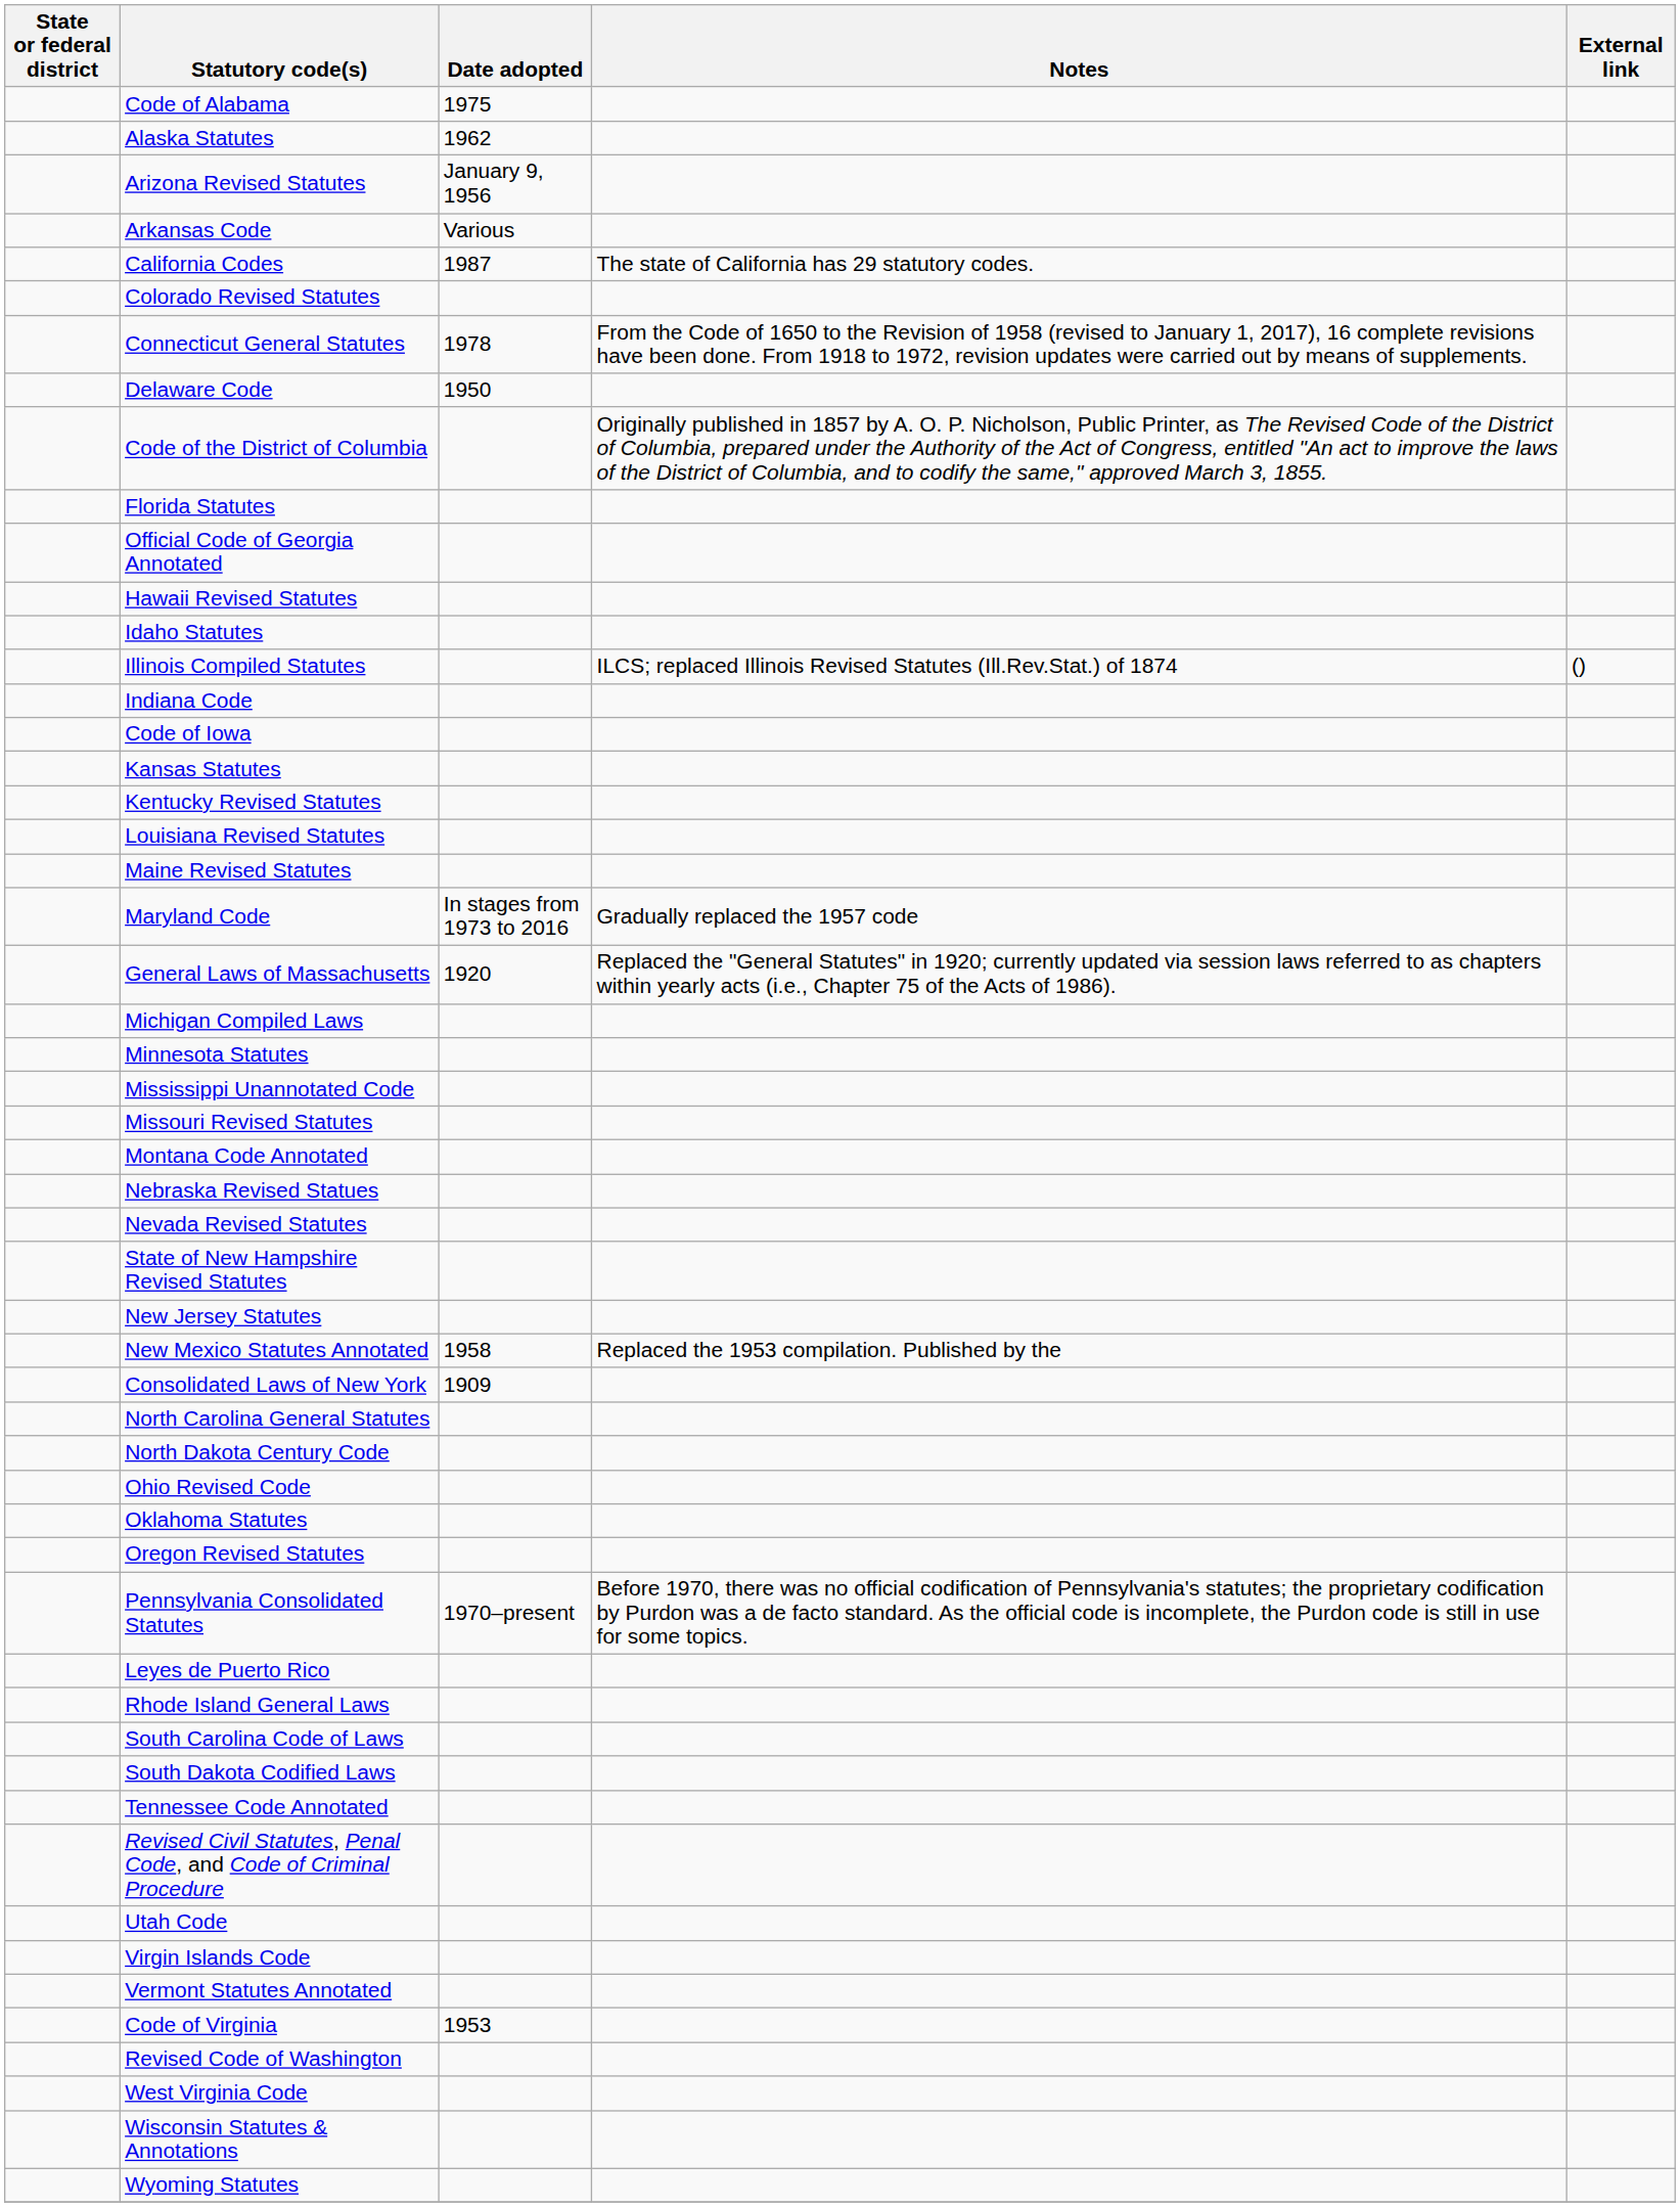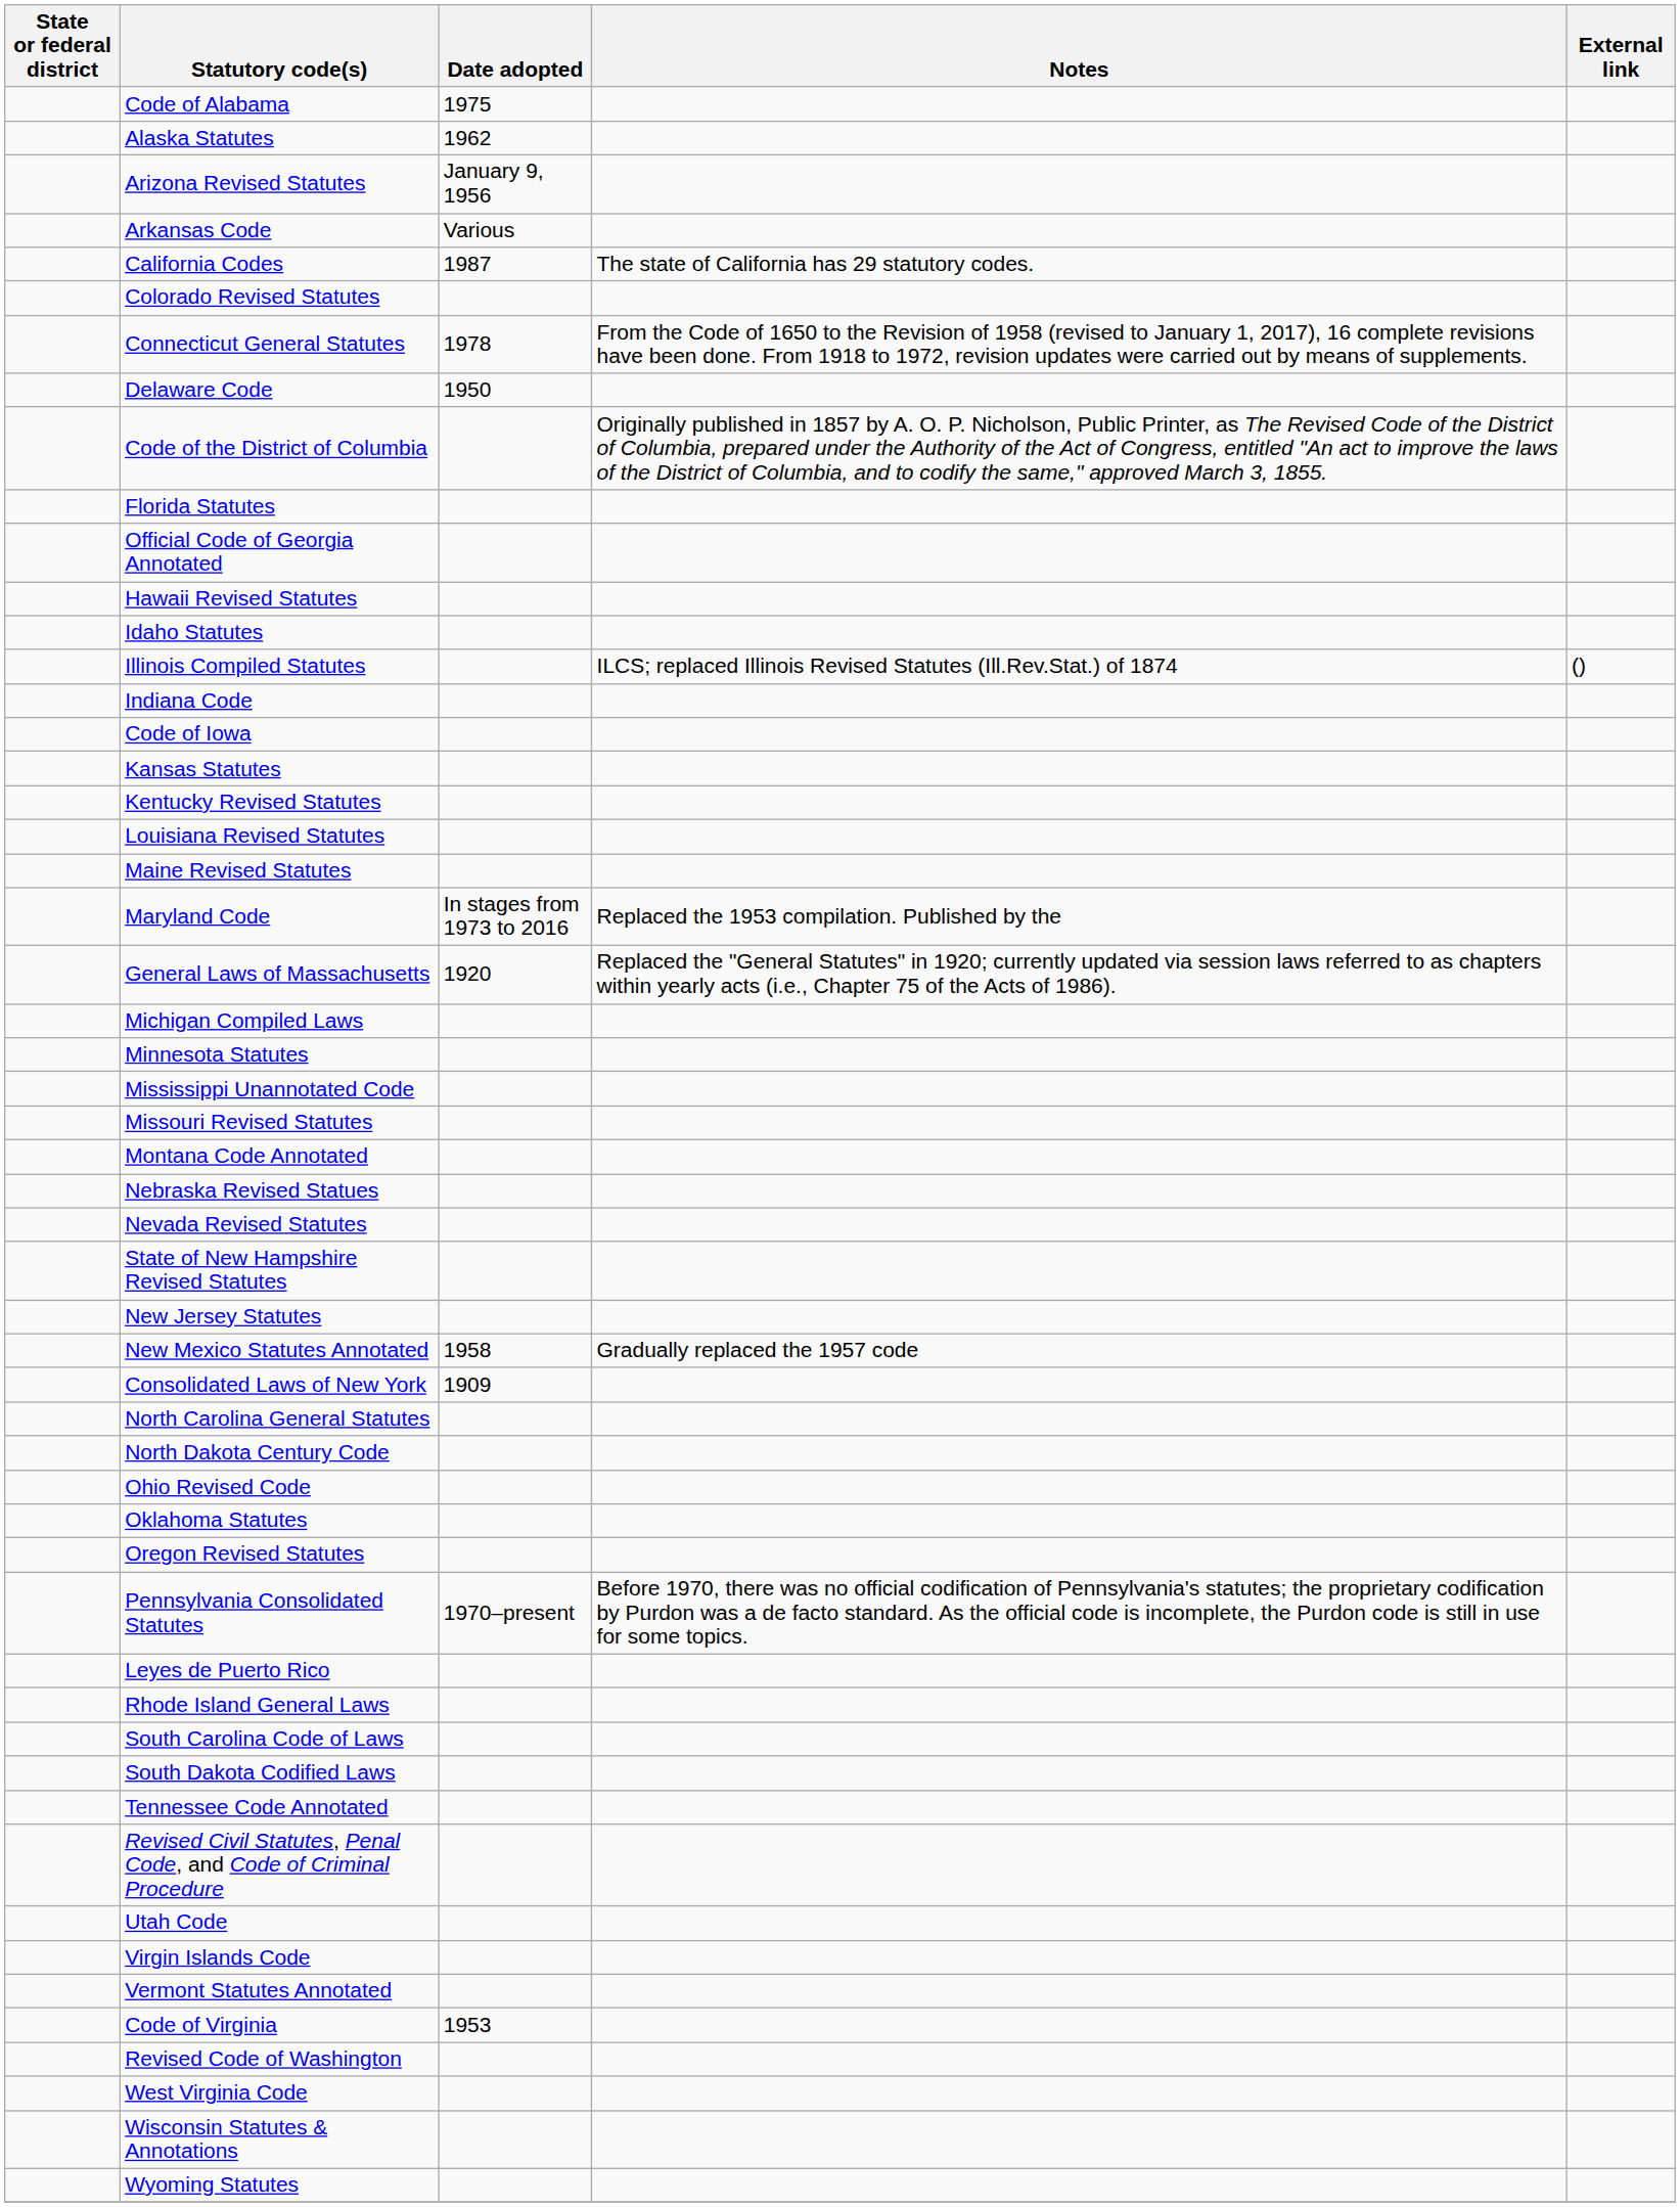 <table class=wikitable>
 <tr valign=bottom>
 <th>State<br> or federal district</th>
 <th>Statutory code(s)</th>
 <th>Date adopted</th>
 <th>Notes</th>
 <th>External link</th>
 </tr>
 <tr>
 <td></td>
 <td><a href='#'>Code of Alabama</a></td>
 <td>1975</td>
 <td></td>
 <td><br></td>
 </tr>
 <tr>
 <td></td>
 <td><a href='#'>Alaska Statutes</a></td>
 <td>1962</td>
 <td></td>
 <td></td>
 </tr>
 <tr>
 <td></td>
 <td><a href='#'>Arizona Revised Statutes</a></td>
 <td>January 9, 1956 </td>
 <td></td>
 <td></td>
 </tr>
 <tr>
 <td></td>
 <td><a href='#'>Arkansas Code</a></td>
 <td>Various</td>
 <td></td>
 <td></td>
 </tr>
 <tr>
 <td></td>
 <td><a href='#'>California Codes</a></td>
 <td>1987</td>
 <td>The state of California has 29 statutory codes.</td>
 <td></td>
 </tr>
 <tr>
 <td></td>
 <td><a href='#'>Colorado Revised Statutes</a></td>
 <td></td>
 <td></td>
 <td></td>
 </tr>
 <tr>
 <td></td>
 <td><a href='#'>Connecticut General Statutes</a></td>
 <td>1978</td>
 <td>From the Code of 1650 to the Revision of 1958 (revised to January 1, 2017), 16 complete revisions have been done. From 1918 to 1972, revision updates were carried out by means of supplements.</td>
 <td></td>
 </tr>
 <tr>
 <td></td>
 <td><a href='#'>Delaware Code</a></td>
 <td>1950</td>
 <td></td>
 <td></td>
 </tr>
 <tr>
 <td></td>
 <td><a href='#'>Code of the District of Columbia</a></td>
 <td></td>
 <td>Originally published in 1857 by A. O. P. Nicholson, Public Printer, as <em>The Revised Code of the District of Columbia, prepared under the Authority of the Act of Congress, entitled "An act to improve the laws of the District of Columbia, and to codify the same," approved March 3, 1855.</em></td>
 <td></td>
 </tr>
 <tr>
 <td></td>
 <td><a href='#'>Florida Statutes</a></td>
 <td></td>
 <td></td>
 <td></td>
 </tr>
 <tr>
 <td></td>
 <td><a href='#'>Official Code of Georgia Annotated</a></td>
 <td></td>
 <td></td>
 <td></td>
 </tr>
 <tr>
 <td></td>
 <td><a href='#'>Hawaii Revised Statutes</a></td>
 <td></td>
 <td></td>
 <td></td>
 </tr>
 <tr>
 <td></td>
 <td><a href='#'>Idaho Statutes</a></td>
 <td></td>
 <td></td>
 <td></td>
 </tr>
 <tr>
 <td></td>
 <td><a href='#'>Illinois Compiled Statutes</a></td>
 <td></td>
 <td>ILCS; replaced Illinois Revised Statutes (Ill.Rev.Stat.) of 1874</td>
 <td> ()</td>
 </tr>
 <tr>
 <td></td>
 <td><a href='#'>Indiana Code</a></td>
 <td></td>
 <td></td>
 <td></td>
 </tr>
 <tr>
 <td></td>
 <td><a href='#'>Code of Iowa</a></td>
 <td></td>
 <td></td>
 <td></td>
 </tr>
 <tr>
 <td></td>
 <td><a href='#'>Kansas Statutes</a></td>
 <td></td>
 <td></td>
 <td><br></td>
 </tr>
 <tr>
 <td></td>
 <td><a href='#'>Kentucky Revised Statutes</a></td>
 <td></td>
 <td></td>
 <td><br></td>
 </tr>
 <tr>
 <td></td>
 <td><a href='#'>Louisiana Revised Statutes</a></td>
 <td></td>
 <td></td>
 <td><br></td>
 </tr>
 <tr>
 <td></td>
 <td><a href='#'>Maine Revised Statutes</a></td>
 <td></td>
 <td></td>
 <td></td>
 </tr>
 <tr>
 <td></td>
 <td><a href='#'>Maryland Code</a></td>
 <td>In stages from 1973 to 2016</td>
-<td>Gradually replaced the 1957 code</td>
+<td>Replaced the 1953 compilation.  Published by the </td>
 <td><br></td>
 </tr>
 <tr>
 <td></td>
 <td><a href='#'>General Laws of Massachusetts</a></td>
 <td>1920</td>
 <td>Replaced the "General Statutes" in 1920; currently updated via session laws referred to as chapters within yearly acts (i.e., Chapter 75 of the Acts of 1986).</td>
 <td></td>
 </tr>
 <tr>
 <td></td>
 <td><a href='#'>Michigan Compiled Laws</a></td>
 <td></td>
 <td></td>
 <td></td>
 </tr>
 <tr>
 <td></td>
 <td><a href='#'>Minnesota Statutes</a></td>
 <td></td>
 <td></td>
 <td></td>
 </tr>
 <tr>
 <td></td>
 <td><a href='#'>Mississippi Unannotated Code</a></td>
 <td></td>
 <td></td>
 <td></td>
 </tr>
 <tr>
 <td></td>
 <td><a href='#'>Missouri Revised Statutes</a></td>
 <td></td>
 <td></td>
 <td></td>
 </tr>
 <tr>
 <td></td>
 <td><a href='#'>Montana Code Annotated</a></td>
 <td></td>
 <td></td>
 <td></td>
 </tr>
 <tr>
 <td></td>
 <td><a href='#'>Nebraska Revised Statues</a></td>
 <td></td>
 <td></td>
 <td></td>
 </tr>
 <tr>
 <td></td>
 <td><a href='#'>Nevada Revised Statutes</a></td>
 <td></td>
 <td></td>
 <td></td>
 </tr>
 <tr>
 <td></td>
 <td><a href='#'>State of New Hampshire Revised Statutes</a></td>
 <td></td>
 <td></td>
 <td></td>
 </tr>
 <tr>
 <td></td>
 <td><a href='#'>New Jersey Statutes</a></td>
 <td></td>
 <td></td>
 <td></td>
 </tr>
 <tr>
 <td></td>
 <td><a href='#'>New Mexico Statutes Annotated</a></td>
 <td>1958</td>
-<td>Replaced the 1953 compilation.  Published by the </td>
+<td>Gradually replaced the 1957 code</td>
 <td></td>
 </tr>
 <tr>
 <td></td>
 <td><a href='#'>Consolidated Laws of New York</a></td>
 <td>1909</td>
 <td></td>
 <td></td>
 </tr>
 <tr>
 <td></td>
 <td><a href='#'>North Carolina General Statutes</a></td>
 <td></td>
 <td></td>
 <td></td>
 </tr>
 <tr>
 <td></td>
 <td><a href='#'>North Dakota Century Code</a></td>
 <td></td>
 <td></td>
 <td></td>
 </tr>
 <tr>
 <td></td>
 <td><a href='#'>Ohio Revised Code</a></td>
 <td></td>
 <td></td>
 <td></td>
 </tr>
 <tr>
 <td></td>
 <td><a href='#'>Oklahoma Statutes</a></td>
 <td></td>
 <td></td>
 <td></td>
 </tr>
 <tr>
 <td></td>
 <td><a href='#'>Oregon Revised Statutes</a></td>
 <td></td>
 <td></td>
 <td></td>
 </tr>
 <tr>
 <td></td>
 <td><a href='#'>Pennsylvania Consolidated Statutes</a></td>
 <td>1970–present</td>
 <td>Before 1970, there was no official codification of Pennsylvania's statutes; the proprietary codification by Purdon was a de facto standard.  As the official code is incomplete, the Purdon code is still in use for some topics. </td>
 <td></td>
 </tr>
 <tr>
 <td></td>
 <td><a href='#'>Leyes de Puerto Rico</a></td>
 <td></td>
 <td></td>
 <td></td>
 </tr>
 <tr>
 <td></td>
 <td><a href='#'>Rhode Island General Laws</a></td>
 <td></td>
 <td></td>
 <td></td>
 </tr>
 <tr>
 <td></td>
 <td><a href='#'>South Carolina Code of Laws</a></td>
 <td></td>
 <td></td>
 <td></td>
 </tr>
 <tr>
 <td></td>
 <td><a href='#'>South Dakota Codified Laws</a></td>
 <td></td>
 <td></td>
 <td></td>
 </tr>
 <tr>
 <td></td>
 <td><a href='#'>Tennessee Code Annotated</a></td>
 <td></td>
 <td></td>
 <td></td>
 </tr>
 <tr>
 <td></td>
 <td><a href='#'><em>Revised Civil Statutes</em></a>, <a href='#'><em>Penal Code</em></a>, and <a href='#'><em>Code of Criminal Procedure</em></a></td>
 <td></td>
 <td></td>
 <td></td>
 </tr>
 <tr>
 <td></td>
 <td><a href='#'>Utah Code</a></td>
 <td></td>
 <td></td>
 <td></td>
 </tr>
 <tr>
 <td></td>
 <td><a href='#'>Virgin Islands Code</a></td>
 <td></td>
 <td></td>
 <td></td>
 </tr>
 <tr>
 <td></td>
 <td><a href='#'>Vermont Statutes Annotated</a></td>
 <td></td>
 <td></td>
 <td></td>
 </tr>
 <tr>
 <td></td>
 <td><a href='#'>Code of Virginia</a></td>
 <td>1953</td>
 <td></td>
 <td></td>
 </tr>
 <tr>
 <td></td>
 <td><a href='#'>Revised Code of Washington</a></td>
 <td></td>
 <td></td>
 <td></td>
 </tr>
 <tr>
 <td></td>
 <td><a href='#'>West Virginia Code</a></td>
 <td></td>
 <td></td>
 <td></td>
 </tr>
 <tr>
 <td></td>
 <td><a href='#'>Wisconsin Statutes & Annotations</a></td>
 <td></td>
 <td></td>
 <td></td>
 </tr>
 <tr>
 <td></td>
 <td><a href='#'>Wyoming Statutes</a></td>
 <td></td>
 <td></td>
 <td></td>
 </tr>
 <tr valign=top>
 </tr>
 </table>
